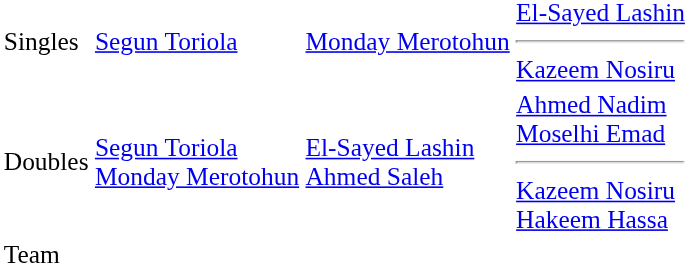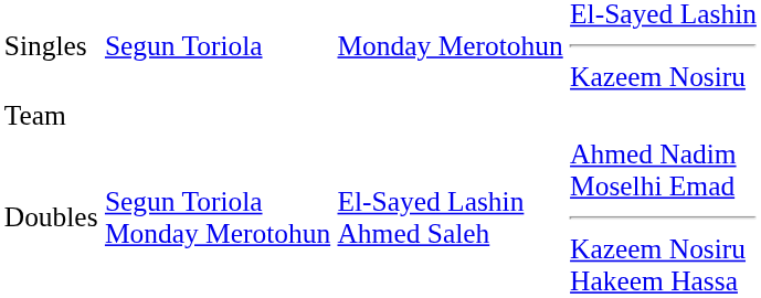 <table>
 <tr>
 <td>Singles</td>
 <td><a href='#'>Segun Toriola</a> <br> </td>
 <td><a href='#'>Monday Merotohun</a> <br> </td>
 <td><a href='#'>El-Sayed Lashin</a>  <br>  <hr> <a href='#'>Kazeem Nosiru</a>  <br> </td>
 </tr>
 <tr>
+<td>Team</td>
+<td></td>
+<td></td>
+<td></td>
+</tr>
+<tr>
 <td>Doubles</td>
 <td><a href='#'>Segun Toriola</a> <br> <a href='#'>Monday Merotohun</a> <br> </td>
 <td><a href='#'>El-Sayed Lashin</a> <br> <a href='#'>Ahmed Saleh</a> <br> </td>
 <td><a href='#'>Ahmed Nadim</a><br> <a href='#'>Moselhi Emad</a> <br>  <hr> <a href='#'>Kazeem Nosiru</a><br> <a href='#'>Hakeem Hassa</a> <br> </td>
 </tr>
-<tr>
-<td>Team</td>
-<td></td>
-<td></td>
-<td></td>
-</tr>
 </table>
